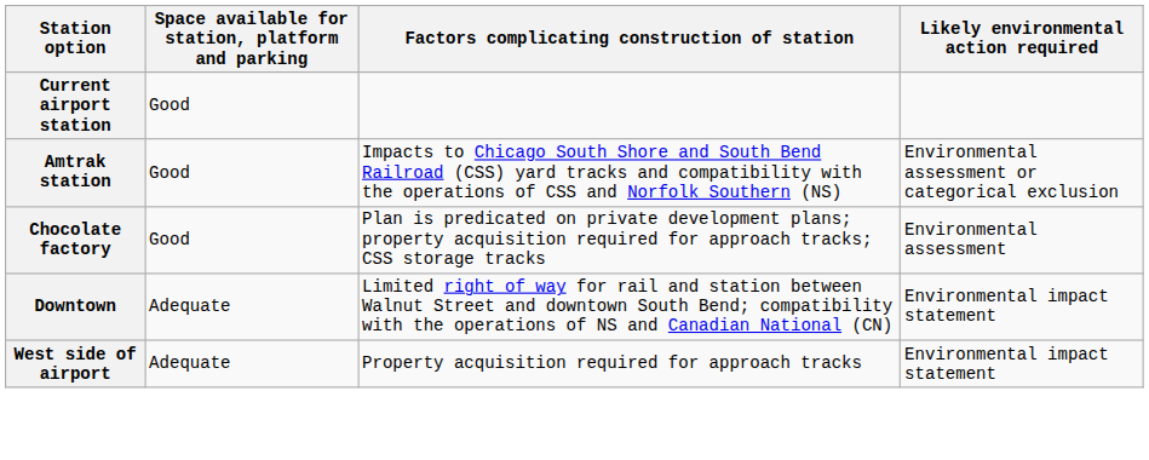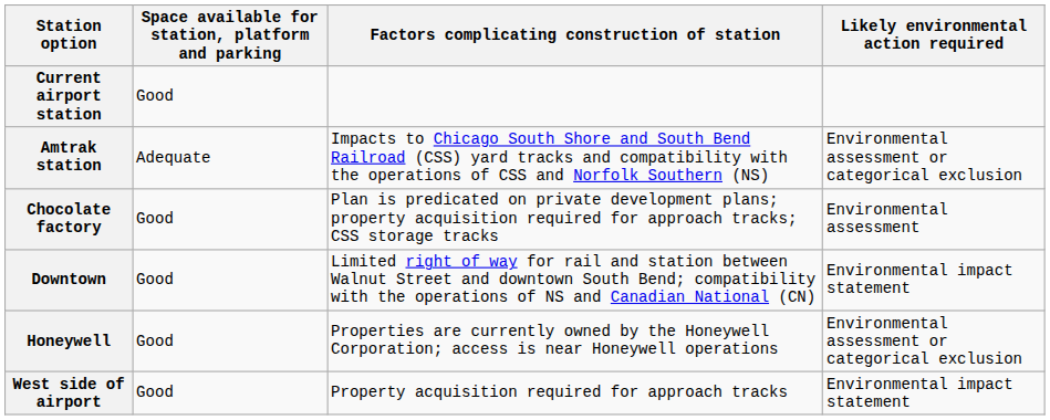 <table class="wikitable mw-collapsible mw-collapsed">
 <tr>
 <th>Station option</th>
 <th>Space available for station, platform and parking</th>
 <th>Factors complicating construction of station</th>
 <th>Likely environmental action required</th>
 </tr>
 <tr>
 <th>Current airport station</th>
 <td>Good</td>
 <td></td>
 <td></td>
 </tr>
 <tr>
 <th>Amtrak station</th>
-<td>Good</td>
+<td>Adequate</td>
 <td>Impacts to <a href='#'>Chicago South Shore and South Bend Railroad</a> (CSS) yard tracks and compatibility with the operations of CSS and <a href='#'>Norfolk Southern</a> (NS)</td>
 <td>Environmental assessment or categorical exclusion</td>
 </tr>
 <tr>
 <th>Chocolate factory</th>
 <td>Good</td>
 <td>Plan is predicated on private development plans; property acquisition required for approach tracks; CSS storage tracks</td>
 <td>Environmental assessment</td>
 </tr>
 <tr>
 <th>Downtown</th>
-<td>Adequate</td>
+<td>Good</td>
 <td>Limited <a href='#'>right of way</a> for rail and station between Walnut Street and downtown South Bend; compatibility with the operations of NS and <a href='#'>Canadian National</a> (CN)</td>
 <td>Environmental impact statement</td>
 </tr>
 <tr>
+<th>Honeywell</th>
+<td>Good</td>
+<td>Properties are currently owned by the Honeywell Corporation; access is near Honeywell operations</td>
+<td>Environmental assessment or categorical exclusion</td>
+</tr>
+<tr>
 <th>West side of airport</th>
-<td>Adequate</td>
+<td>Good</td>
 <td>Property acquisition required for approach tracks</td>
 <td>Environmental impact statement</td>
 </tr>
 </table>
